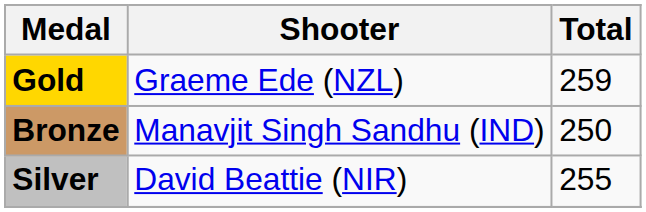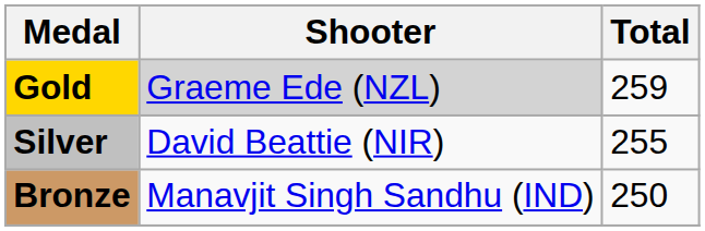 <table class="wikitable">
 <tr>
 <th>Medal</th>
 <th>Shooter</th>
 <th>Total</th>
 </tr>
 <tr>
 <td rowspan="1" bgcolor="gold"><strong>Gold</strong></td>
-<td> <a href='#'>Graeme Ede</a> (<a href='#'>NZL</a>)</td>
+<td style="background: lightgrey;"> <a href='#'>Graeme Ede</a> (<a href='#'>NZL</a>)</td>
 <td>259</td>
+</tr>
+<tr>
+<td rowspan="1" bgcolor="silver"><strong>Silver</strong></td>
+<td> <a href='#'>David Beattie</a> (<a href='#'>NIR</a>)</td>
+<td>255</td>
 </tr>
 <tr>
 <td rowspan="1" bgcolor="cc9966"><strong>Bronze</strong></td>
 <td> <a href='#'>Manavjit Singh Sandhu</a> (<a href='#'>IND</a>)</td>
 <td>250</td>
 </tr>
 <tr>
-<td rowspan="1" bgcolor="silver"><strong>Silver</strong></td>
-<td> <a href='#'>David Beattie</a> (<a href='#'>NIR</a>)</td>
-<td>255</td>
-</tr>
-<tr>
 </tr>
 </table>
